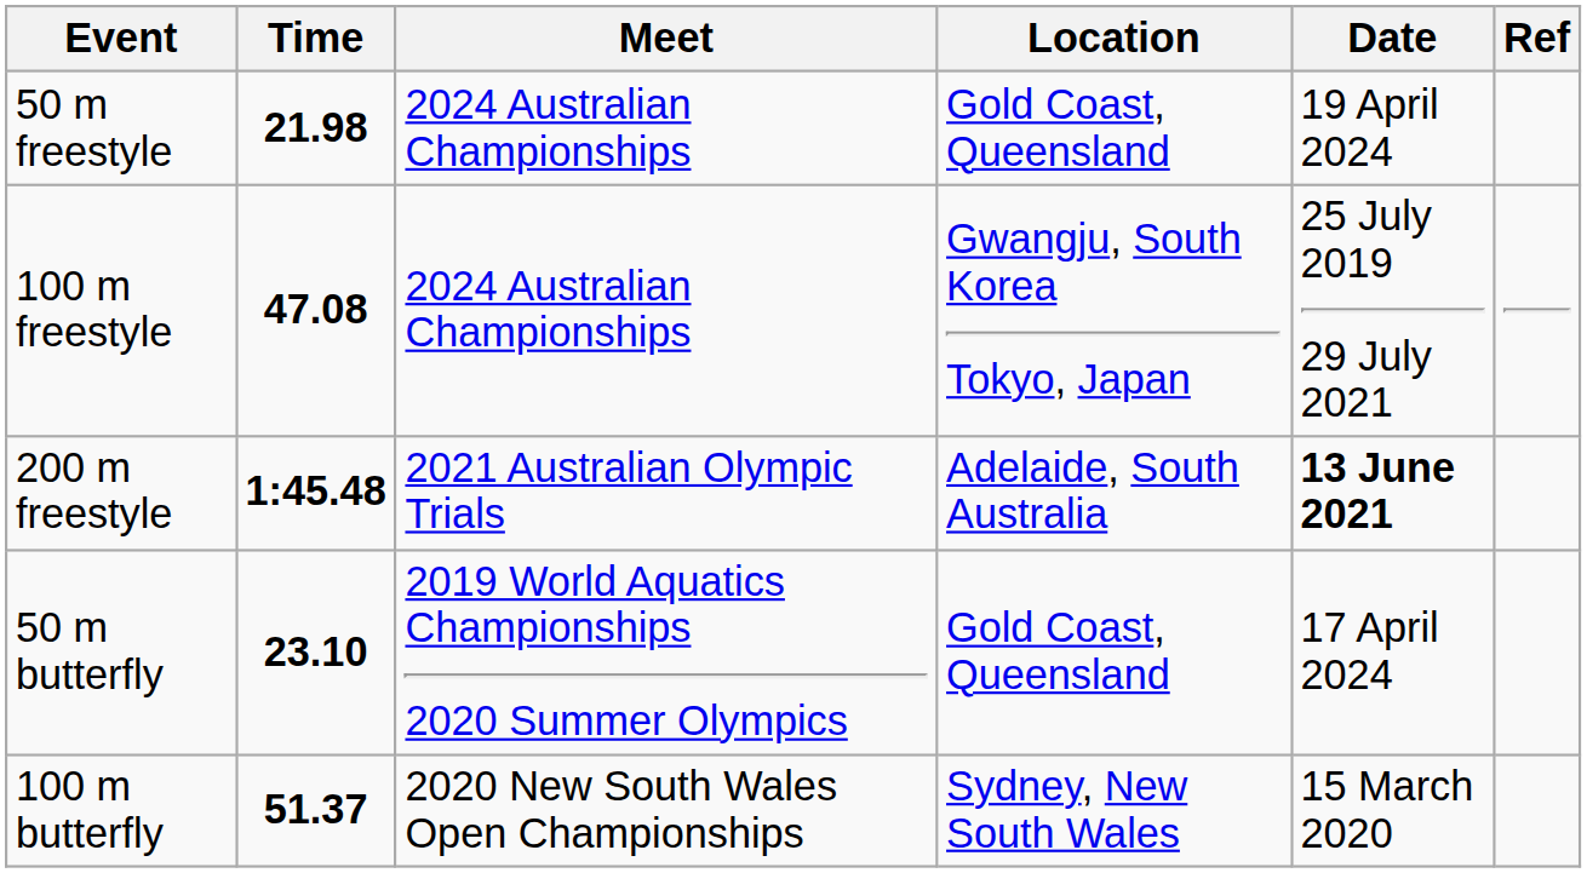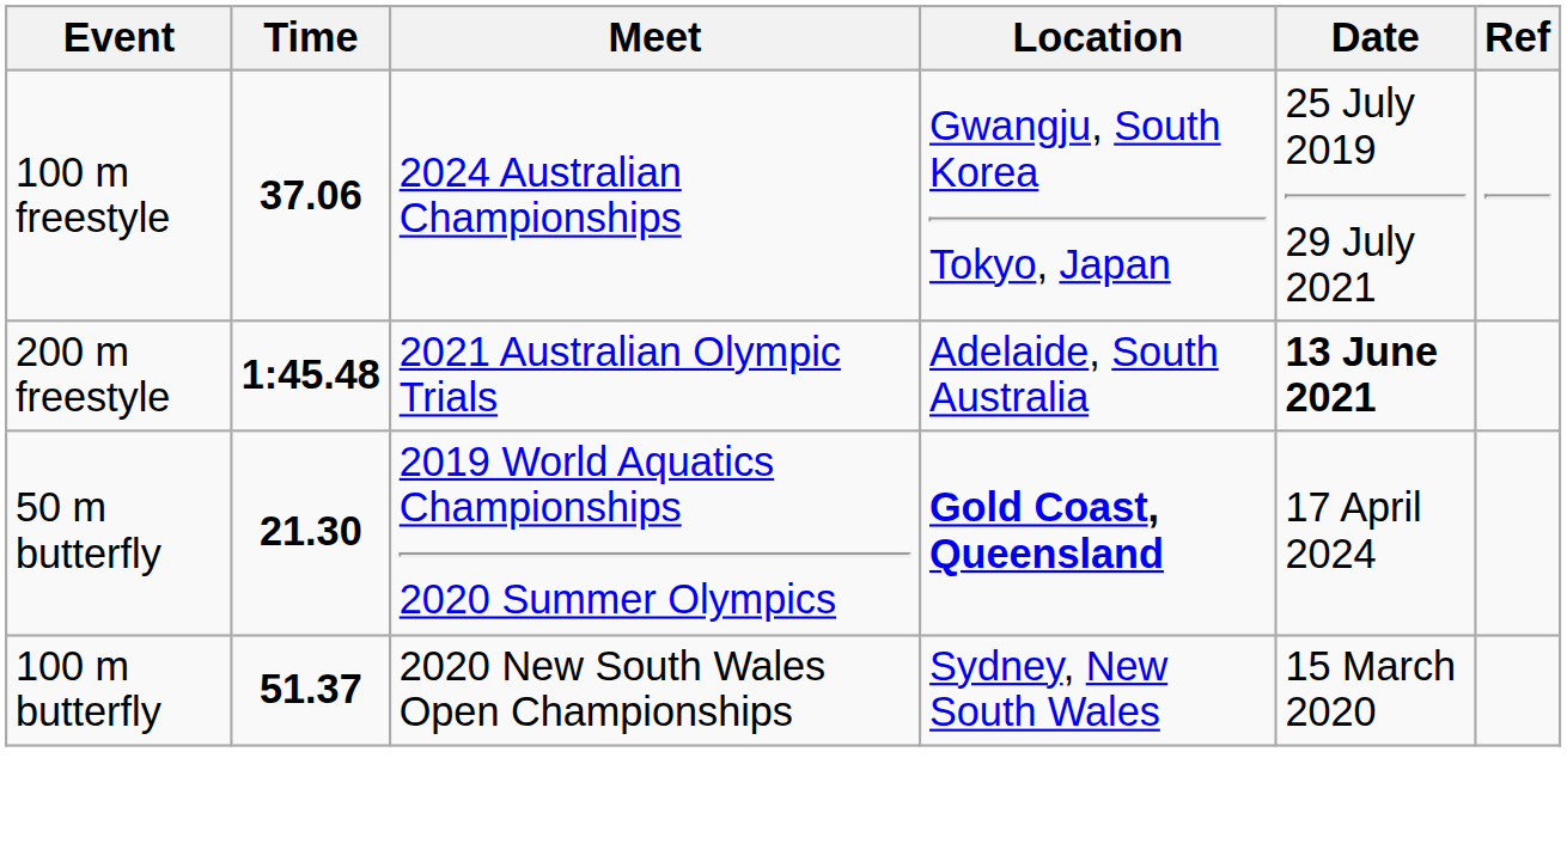 <table class="wikitable">
 <tr>
 <th>Event</th>
 <th>Time</th>
 <th>Meet</th>
 <th>Location</th>
 <th>Date</th>
 <th>Ref</th>
 </tr>
 <tr>
-<td>50 m freestyle</td>
-<td style="text-align:center;"><strong>21.98</strong></td>
-<td><a href='#'>2024 Australian Championships</a></td>
-<td><a href='#'>Gold Coast</a>, <a href='#'>Queensland</a></td>
-<td>19 April 2024</td>
-<td style="text-align:center;"></td>
-</tr>
-<tr>
 <td>100 m freestyle</td>
-<td style="text-align:center;"><strong>47.08</strong></td>
+<td style="text-align:center;"><strong>37.06</strong></td>
 <td><a href='#'>2024 Australian Championships</a></td>
 <td><a href='#'>Gwangju</a>, <a href='#'>South Korea</a> <hr> <a href='#'>Tokyo</a>, <a href='#'>Japan</a></td>
 <td>25 July 2019 <hr> 29 July 2021</td>
 <td style="text-align:center;"> <hr></td>
 </tr>
 <tr>
 <td>200 m freestyle</td>
 <td style="text-align:center;"><strong>1:45.48</strong></td>
 <td><a href='#'>2021 Australian Olympic Trials</a></td>
 <td><a href='#'>Adelaide</a>, <a href='#'>South Australia</a></td>
 <td><strong>13 June 2021</strong></td>
 <td style="text-align:center;"></td>
 </tr>
 <tr>
 <td>50 m butterfly</td>
-<td style="text-align:center;"><strong>23.10</strong></td>
+<td style="text-align:center;"><strong>21.30</strong></td>
 <td><a href='#'>2019 World Aquatics Championships</a> <hr> <a href='#'>2020 Summer Olympics</a></td>
-<td><a href='#'>Gold Coast</a>, <a href='#'>Queensland</a></td>
+<td><strong><a href='#'>Gold Coast</a>, <a href='#'>Queensland</a></strong></td>
 <td>17 April 2024</td>
 <td></td>
 </tr>
 <tr>
 <td>100 m butterfly</td>
 <td style="text-align:center;"><strong>51.37</strong></td>
 <td>2020 New South Wales Open Championships</td>
 <td><a href='#'>Sydney</a>, <a href='#'>New South Wales</a></td>
 <td>15 March 2020</td>
 <td style="text-align:center;"></td>
 </tr>
 </table>
